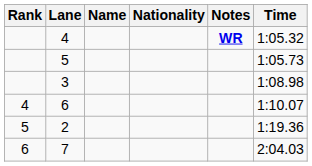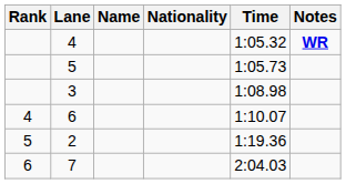 <table class="wikitable sortable" style="text-align:center">
 <tr>
 <th>Rank</th>
 <th>Lane</th>
 <th>Name</th>
 <th>Nationality</th>
+<th>Time</th>
 <th>Notes</th>
-<th>Time</th>
 </tr>
 <tr>
 <td></td>
 <td>4</td>
 <td align=left></td>
 <td align=left></td>
+<td>1:05.32</td>
 <td><strong><a href='#'>WR</a></strong></td>
-<td>1:05.32</td>
 </tr>
 <tr>
 <td></td>
 <td>5</td>
 <td align=left></td>
 <td align=left></td>
+<td>1:05.73</td>
 <td></td>
-<td>1:05.73</td>
 </tr>
 <tr>
 <td></td>
 <td>3</td>
 <td align=left></td>
 <td align=left></td>
+<td>1:08.98</td>
 <td></td>
-<td>1:08.98</td>
 </tr>
 <tr>
 <td>4</td>
 <td>6</td>
 <td align=left></td>
 <td align=left></td>
+<td>1:10.07</td>
 <td></td>
-<td>1:10.07</td>
 </tr>
 <tr>
 <td>5</td>
 <td>2</td>
 <td align=left></td>
 <td align=left></td>
+<td>1:19.36</td>
 <td></td>
-<td>1:19.36</td>
 </tr>
 <tr>
 <td>6</td>
 <td>7</td>
 <td align=left></td>
 <td align=left></td>
+<td>2:04.03</td>
 <td></td>
-<td>2:04.03</td>
 </tr>
 </table>
